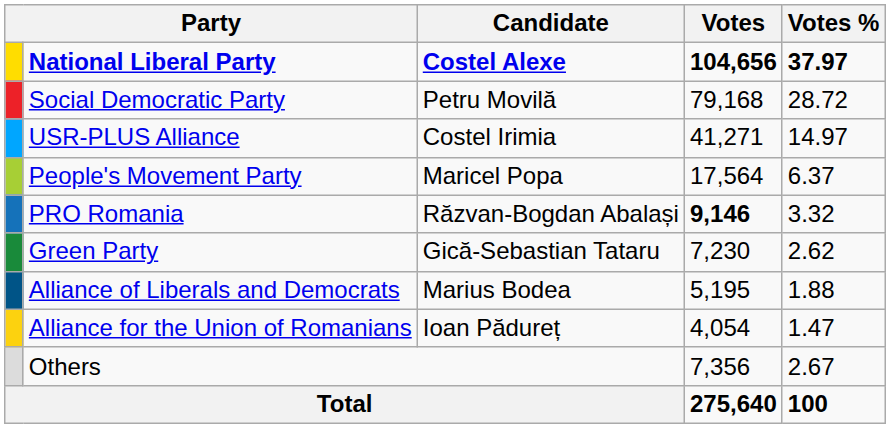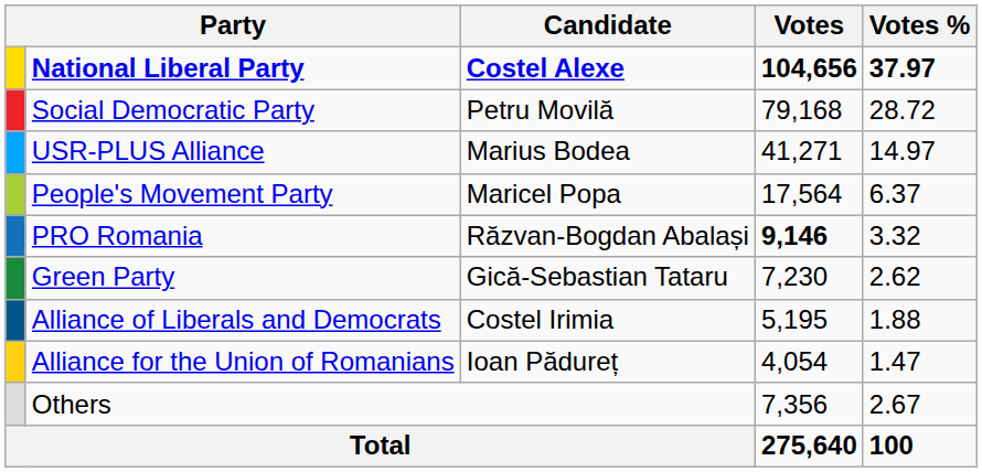 <table class="wikitable">
 <tr>
 <th colspan="2">Party</th>
 <th>Candidate</th>
 <th>Votes</th>
 <th>Votes %</th>
 </tr>
 <tr>
 <td style="background:#ffdd00;" width="5"></td>
 <td><a href='#'><strong>National Liberal Party</strong></a></td>
 <td><strong><a href='#'>Costel Alexe</a></strong></td>
 <td><strong>104,656</strong></td>
 <td><strong>37.97</strong></td>
 </tr>
 <tr>
 <td style="background:#ed2128;" width="5"></td>
 <td><a href='#'>Social Democratic Party</a></td>
 <td>Petru Movilă</td>
 <td>79,168</td>
 <td>28.72</td>
 </tr>
 <tr>
 <td style="background:#00a6ff;" width="5"></td>
 <td><a href='#'>USR-PLUS Alliance</a></td>
-<td>Costel Irimia</td>
+<td>Marius Bodea</td>
 <td>41,271</td>
 <td>14.97</td>
 </tr>
 <tr>
 <td style="background:#a7cf35;" width="5"></td>
 <td><a href='#'>People's Movement Party</a></td>
 <td>Maricel Popa</td>
 <td>17,564</td>
 <td>6.37</td>
 </tr>
 <tr>
 <td style="background:#1572ba;" width="5"></td>
 <td><a href='#'>PRO Romania</a></td>
 <td>Răzvan-Bogdan Abalași</td>
 <td><strong>9,146</strong></td>
 <td>3.32</td>
 </tr>
 <tr>
 <td style="background:#198a3a;" width="5"></td>
 <td><a href='#'>Green Party</a></td>
 <td>Gică-Sebastian Tataru</td>
 <td>7,230</td>
 <td>2.62</td>
 </tr>
 <tr>
 <td style="background:#005487;" width="5"></td>
 <td><a href='#'>Alliance of Liberals and Democrats</a></td>
-<td>Marius Bodea</td>
+<td>Costel Irimia</td>
 <td>5,195</td>
 <td>1.88</td>
 </tr>
 <tr>
 <td style="background:#FCD20F;" width="5"></td>
 <td><a href='#'>Alliance for the Union of Romanians</a></td>
 <td>Ioan Pădureț</td>
 <td>4,054</td>
 <td>1.47</td>
 </tr>
 <tr>
 <td style="background:#dcdcdc;" width="5"></td>
 <td colspan="2">Others</td>
 <td>7,356</td>
 <td>2.67</td>
 </tr>
 <tr>
 <th colspan="3">Total</th>
 <td><strong>275,640</strong></td>
 <td><strong>100</strong></td>
 </tr>
 </table>
